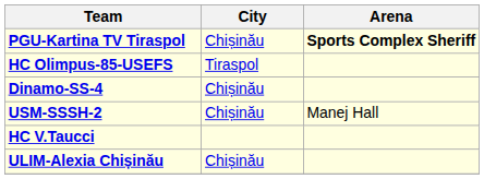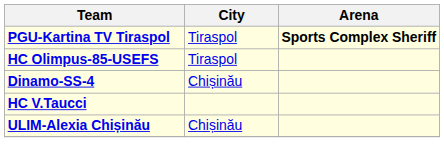 <table class="wikitable sortable">
 <tr>
 <th width=200>Team</th>
 <th width=100>City</th>
 <th>Arena</th>
 </tr>
 <tr bgcolor=ffffe0>
 <td><strong><a href='#'>PGU-Kartina TV Tiraspol</a></strong></td>
-<td><a href='#'>Chișinău</a></td>
+<td><a href='#'>Tiraspol</a></td>
 <td><strong>Sports Complex Sheriff</strong></td>
 </tr>
 <tr bgcolor=ffffe0>
 <td><strong><a href='#'>HC Olimpus-85-USEFS</a></strong></td>
 <td><a href='#'>Tiraspol</a></td>
 <td></td>
 </tr>
 <tr bgcolor=ffffe0>
 <td><strong><a href='#'>Dinamo-SS-4</a></strong></td>
 <td><a href='#'>Chișinău</a></td>
 <td></td>
-</tr>
-<tr bgcolor=ffffe0>
-<td><strong><a href='#'>USM-SSSH-2</a></strong></td>
-<td><a href='#'>Chișinău</a></td>
-<td>Manej Hall</td>
 </tr>
 <tr bgcolor=ffffe0>
 <td><strong><a href='#'>HC V.Taucci</a></strong></td>
 <td></td>
 <td></td>
 </tr>
 <tr bgcolor=ffffe0>
 <td><strong><a href='#'>ULIM-Alexia Chișinău</a></strong></td>
 <td><a href='#'>Chișinău</a></td>
 <td></td>
 </tr>
 <tr>
 </tr>
 </table>
